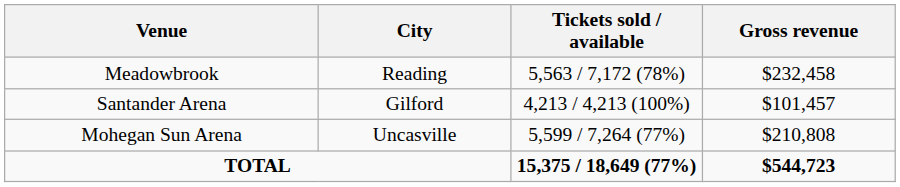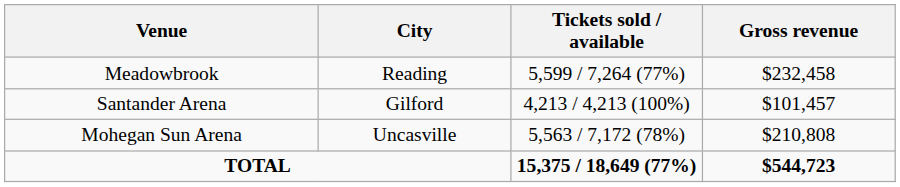 <table class="wikitable" style="text-align:center;">
 <tr>
 <th width="250">Venue</th>
 <th width="150">City</th>
 <th width="150">Tickets sold / available</th>
 <th width="150">Gross revenue</th>
 </tr>
 <tr>
 <td>Meadowbrook</td>
 <td>Reading</td>
-<td>5,563 / 7,172 (78%)</td>
+<td>5,599 / 7,264 (77%)</td>
 <td>$232,458</td>
 </tr>
 <tr>
 <td>Santander Arena</td>
 <td>Gilford</td>
 <td>4,213 / 4,213 (100%)</td>
 <td>$101,457</td>
 </tr>
 <tr>
 <td>Mohegan Sun Arena</td>
 <td>Uncasville</td>
-<td>5,599 / 7,264 (77%)</td>
+<td>5,563 / 7,172 (78%)</td>
 <td>$210,808</td>
 </tr>
 <tr>
 <td colspan="2"><strong>TOTAL</strong></td>
 <td><strong>15,375 / 18,649 (77%)</strong></td>
 <td><strong>$544,723</strong></td>
 </tr>
 </table>
